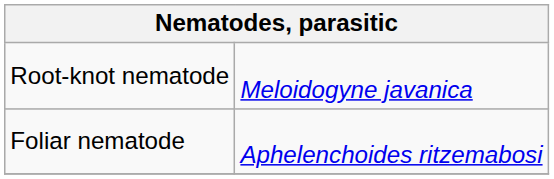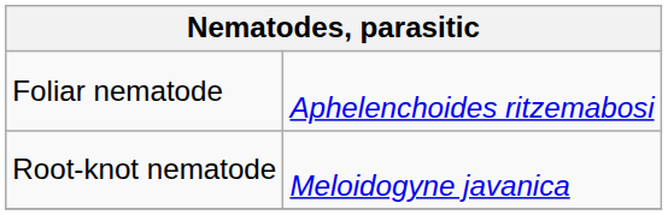 <table class="wikitable" style="clear">
 <tr>
 <th colspan=2><strong>Nematodes, parasitic</strong><br></th>
+</tr>
+<tr>
+<td>Foliar nematode</td>
+<td><br><em><a href='#'>Aphelenchoides ritzemabosi</a></em></td>
 </tr>
 <tr>
 <td>Root-knot nematode</td>
 <td><br><em><a href='#'>Meloidogyne javanica</a></em></td>
 </tr>
 <tr>
-<td>Foliar nematode</td>
-<td><br><em><a href='#'>Aphelenchoides ritzemabosi</a></em></td>
-</tr>
-<tr>
 </tr>
 </table>
